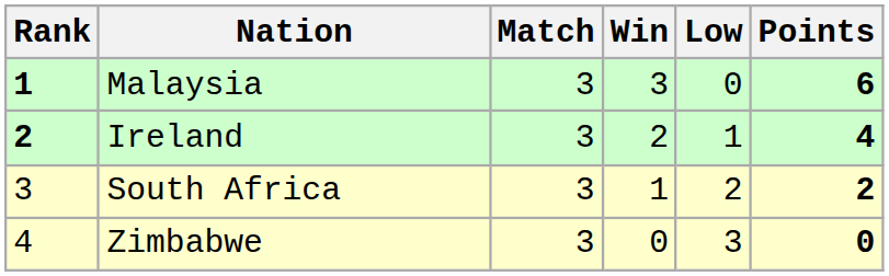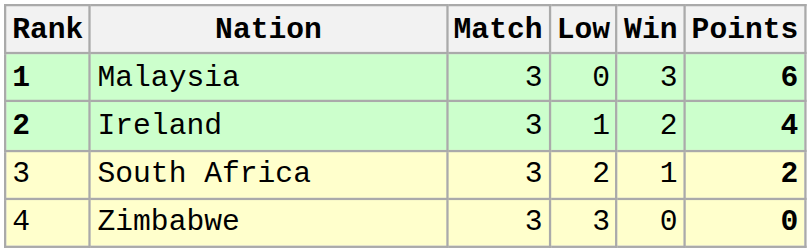 <table class="wikitable">
 <tr>
 <th width=20>Rank</th>
 <th width=150>Nation</th>
 <th width=20>Match</th>
+<th width=20>Low</th>
 <th width=20>Win</th>
-<th width=20>Low</th>
 <th width=20>Points</th>
 </tr>
 <tr align="right" style="background:#ccffcc;">
 <td align="left"><strong>1</strong></td>
 <td align="left"> Malaysia</td>
 <td>3</td>
+<td>0</td>
 <td>3</td>
-<td>0</td>
 <td><strong>6</strong></td>
 </tr>
 <tr align="right" style="background:#ccffcc;">
 <td align="left"><strong>2</strong></td>
 <td align="left"> Ireland</td>
 <td>3</td>
+<td>1</td>
 <td>2</td>
-<td>1</td>
 <td><strong>4</strong></td>
 </tr>
 <tr align="right" style="background:#ffffcc;">
 <td align="left">3</td>
 <td align="left"> South Africa</td>
 <td>3</td>
+<td>2</td>
 <td>1</td>
-<td>2</td>
 <td><strong>2</strong></td>
 </tr>
 <tr align="right" style="background:#ffffcc;">
 <td align="left">4</td>
 <td align="left"> Zimbabwe</td>
 <td>3</td>
+<td>3</td>
 <td>0</td>
-<td>3</td>
 <td><strong>0</strong></td>
 </tr>
 </table>
